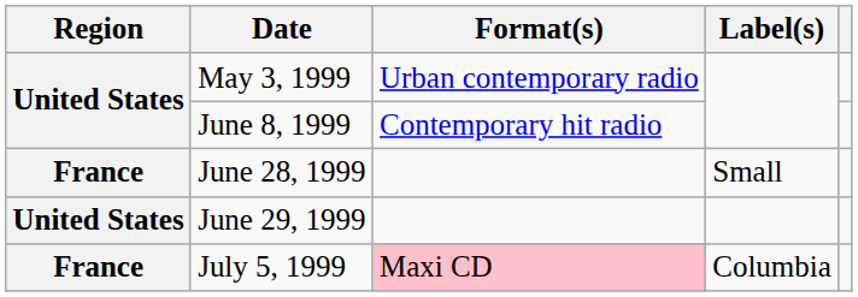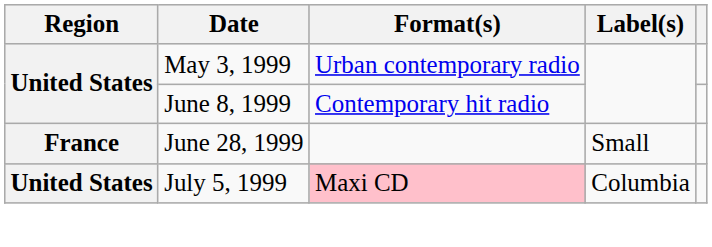 <table class="wikitable plainrowheaders">
 <tr>
 <th scope="col">Region</th>
 <th scope="col">Date</th>
 <th scope="col">Format(s)</th>
 <th scope="col">Label(s)</th>
 <th scope="col"></th>
 </tr>
 <tr>
 <th scope="row" rowspan="2">United States</th>
 <td>May 3, 1999</td>
 <td><a href='#'>Urban contemporary radio</a></td>
 <td rowspan="2"></td>
 <td></td>
 </tr>
 <tr>
 <td>June 8, 1999</td>
 <td><a href='#'>Contemporary hit radio</a></td>
 <td></td>
 </tr>
 <tr>
 <th scope="row">France</th>
 <td>June 28, 1999</td>
 <td></td>
 <td>Small</td>
 <td></td>
 </tr>
 <tr>
 <th scope="row">United States</th>
-<td>June 29, 1999</td>
-<td></td>
-<td></td>
-<td></td>
-</tr>
-<tr>
-<th scope="row">France</th>
 <td>July 5, 1999</td>
 <td style="background: pink;">Maxi CD</td>
 <td>Columbia</td>
 <td></td>
 </tr>
 </table>
